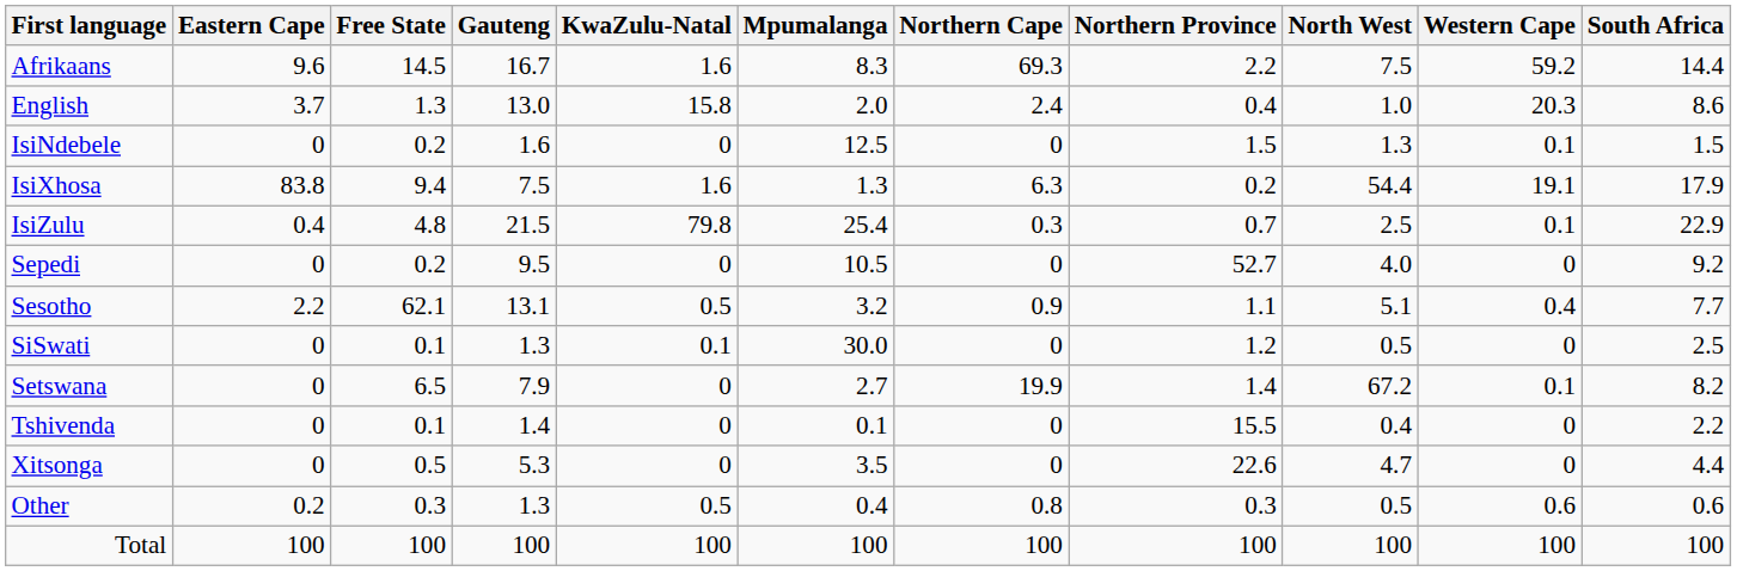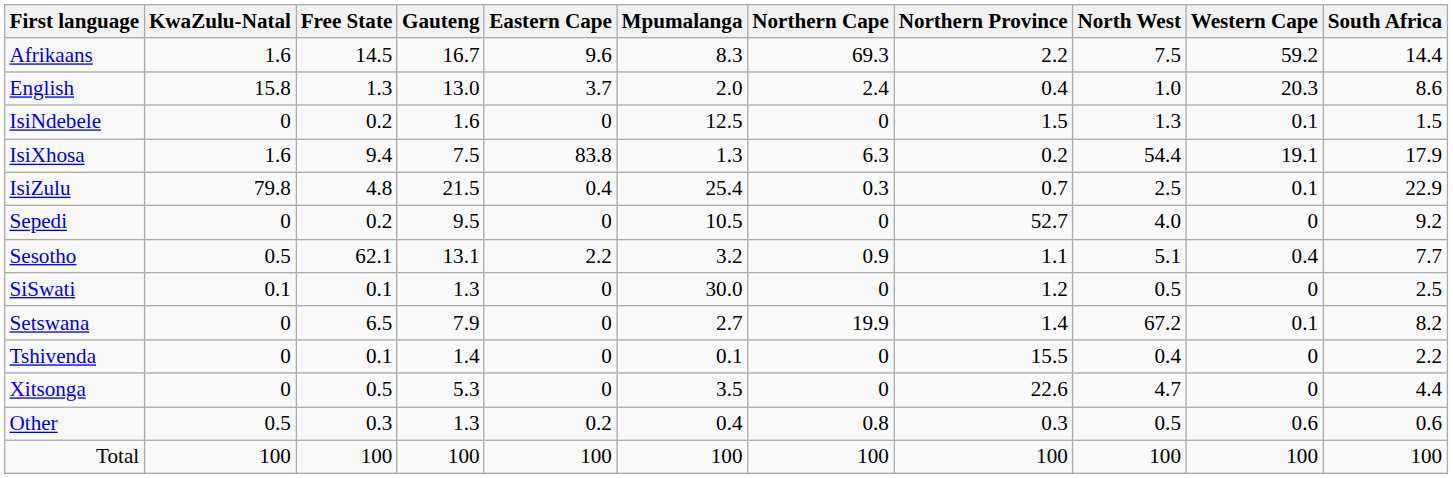 <table class="wikitable sortable" style="text-align: right;">
 <tr>
 <th>First language</th>
-<th>Eastern Cape</th>
+<th data-sort-type="number">KwaZulu-Natal</th>
 <th>Free State</th>
 <th data-sort-type="number">Gauteng</th>
-<th data-sort-type="number">KwaZulu-Natal</th>
+<th>Eastern Cape</th>
 <th>Mpumalanga</th>
 <th>Northern Cape</th>
 <th>Northern Province</th>
 <th>North West</th>
 <th>Western Cape</th>
 <th>South Africa</th>
 </tr>
 <tr>
 <td style="text-align: left;"><a href='#'>Afrikaans</a></td>
-<td>9.6</td>
+<td>1.6</td>
 <td>14.5</td>
 <td>16.7</td>
-<td>1.6</td>
+<td>9.6</td>
 <td>8.3</td>
 <td>69.3</td>
 <td>2.2</td>
 <td>7.5</td>
 <td>59.2</td>
 <td>14.4</td>
 </tr>
 <tr>
 <td style="text-align: left;"><a href='#'>English</a></td>
-<td>3.7</td>
+<td>15.8</td>
 <td>1.3</td>
 <td>13.0</td>
-<td>15.8</td>
+<td>3.7</td>
 <td>2.0</td>
 <td>2.4</td>
 <td>0.4</td>
 <td>1.0</td>
 <td>20.3</td>
 <td>8.6</td>
 </tr>
 <tr>
 <td style="text-align: left;"><a href='#'>IsiNdebele</a></td>
 <td>0</td>
 <td>0.2</td>
 <td>1.6</td>
 <td>0</td>
 <td>12.5</td>
 <td>0</td>
 <td>1.5</td>
 <td>1.3</td>
 <td>0.1</td>
 <td>1.5</td>
 </tr>
 <tr>
 <td style="text-align: left;"><a href='#'>IsiXhosa</a></td>
-<td>83.8</td>
+<td>1.6</td>
 <td>9.4</td>
 <td>7.5</td>
-<td>1.6</td>
+<td>83.8</td>
 <td>1.3</td>
 <td>6.3</td>
 <td>0.2</td>
 <td>54.4</td>
 <td>19.1</td>
 <td>17.9</td>
 </tr>
 <tr>
 <td style="text-align: left;"><a href='#'>IsiZulu</a></td>
-<td>0.4</td>
+<td>79.8</td>
 <td>4.8</td>
 <td>21.5</td>
-<td>79.8</td>
+<td>0.4</td>
 <td>25.4</td>
 <td>0.3</td>
 <td>0.7</td>
 <td>2.5</td>
 <td>0.1</td>
 <td>22.9</td>
 </tr>
 <tr>
 <td style="text-align: left;"><a href='#'>Sepedi</a></td>
 <td>0</td>
 <td>0.2</td>
 <td>9.5</td>
 <td>0</td>
 <td>10.5</td>
 <td>0</td>
 <td>52.7</td>
 <td>4.0</td>
 <td>0</td>
 <td>9.2</td>
 </tr>
 <tr>
 <td style="text-align: left;"><a href='#'>Sesotho</a></td>
-<td>2.2</td>
+<td>0.5</td>
 <td>62.1</td>
 <td>13.1</td>
-<td>0.5</td>
+<td>2.2</td>
 <td>3.2</td>
 <td>0.9</td>
 <td>1.1</td>
 <td>5.1</td>
 <td>0.4</td>
 <td>7.7</td>
 </tr>
 <tr>
 <td style="text-align: left;"><a href='#'>SiSwati</a></td>
-<td>0</td>
+<td>0.1</td>
 <td>0.1</td>
 <td>1.3</td>
-<td>0.1</td>
+<td>0</td>
 <td>30.0</td>
 <td>0</td>
 <td>1.2</td>
 <td>0.5</td>
 <td>0</td>
 <td>2.5</td>
 </tr>
 <tr>
 <td style="text-align: left;"><a href='#'>Setswana</a></td>
 <td>0</td>
 <td>6.5</td>
 <td>7.9</td>
 <td>0</td>
 <td>2.7</td>
 <td>19.9</td>
 <td>1.4</td>
 <td>67.2</td>
 <td>0.1</td>
 <td>8.2</td>
 </tr>
 <tr>
 <td style="text-align: left;"><a href='#'>Tshivenda</a></td>
 <td>0</td>
 <td>0.1</td>
 <td>1.4</td>
 <td>0</td>
 <td>0.1</td>
 <td>0</td>
 <td>15.5</td>
 <td>0.4</td>
 <td>0</td>
 <td>2.2</td>
 </tr>
 <tr>
 <td style="text-align: left;"><a href='#'>Xitsonga</a></td>
 <td>0</td>
 <td>0.5</td>
 <td>5.3</td>
 <td>0</td>
 <td>3.5</td>
 <td>0</td>
 <td>22.6</td>
 <td>4.7</td>
 <td>0</td>
 <td>4.4</td>
 </tr>
 <tr>
 <td style="text-align: left;"><a href='#'>Other</a></td>
-<td>0.2</td>
+<td>0.5</td>
 <td>0.3</td>
 <td>1.3</td>
-<td>0.5</td>
+<td>0.2</td>
 <td>0.4</td>
 <td>0.8</td>
 <td>0.3</td>
 <td>0.5</td>
 <td>0.6</td>
 <td>0.6</td>
 </tr>
 <tr>
 <td>Total</td>
 <td>100</td>
 <td>100</td>
 <td>100</td>
 <td>100</td>
 <td>100</td>
 <td>100</td>
 <td>100</td>
 <td>100</td>
 <td>100</td>
 <td>100</td>
 </tr>
 </table>
